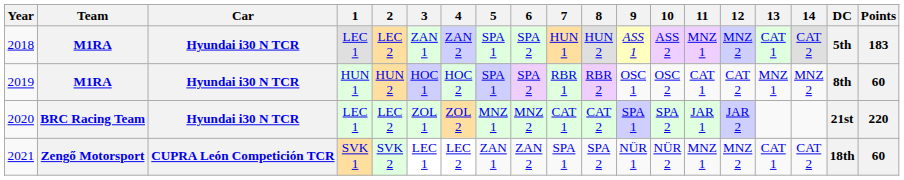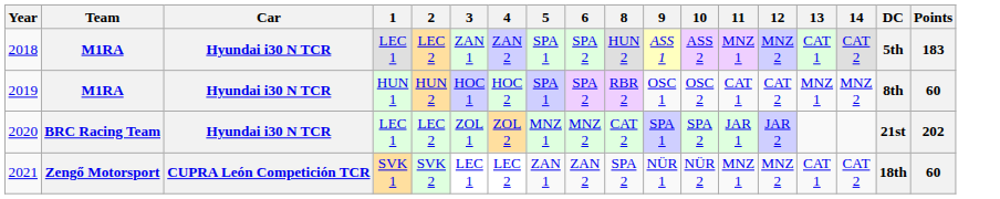 <table class="wikitable" style="text-align:center; font-size:85%">
 <tr>
 <th>Year</th>
 <th>Team</th>
 <th>Car</th>
 <th>1</th>
 <th>2</th>
 <th>3</th>
 <th>4</th>
 <th>5</th>
 <th>6</th>
-<th>7</th>
 <th>8</th>
 <th>9</th>
 <th>10</th>
 <th>11</th>
 <th>12</th>
 <th>13</th>
 <th>14</th>
 <th>DC</th>
 <th>Points</th>
 </tr>
 <tr>
 <td><a href='#'>2018</a></td>
 <th><a href='#'>M1RA</a></th>
 <th><a href='#'>Hyundai i30 N TCR</a></th>
 <td style="background:#DFDFDF;"><a href='#'>LEC<br>1</a><br></td>
 <td style="background:#FFDF9F;"><a href='#'>LEC<br>2</a><br></td>
 <td style="background:#DFFFDF;"><a href='#'>ZAN<br>1</a><br></td>
 <td style="background:#CFCFFF;"><a href='#'>ZAN<br>2</a><br></td>
 <td style="background:#DFFFDF;"><a href='#'>SPA<br>1</a><br></td>
 <td style="background:#DFFFDF;"><a href='#'>SPA<br>2</a><br></td>
-<td style="background:#FFDF9F;"><a href='#'>HUN<br>1</a><br></td>
 <td style="background:#DFDFDF;"><a href='#'>HUN<br>2</a><br></td>
 <td style="background:#FFFFBF;"><em><a href='#'>ASS<br>1</a></em><br></td>
 <td style="background:#EFCFFF;"><a href='#'>ASS<br>2</a><br></td>
 <td style="background:#EFCFFF;"><a href='#'>MNZ<br>1</a><br></td>
 <td style="background:#CFCFFF;"><a href='#'>MNZ<br>2</a><br></td>
 <td style="background:#DFFFDF;"><a href='#'>CAT<br>1</a><br></td>
 <td style="background:#DFDFDF;"><a href='#'>CAT<br>2</a><br></td>
 <th>5th</th>
 <th>183</th>
 </tr>
 <tr>
 <td><a href='#'>2019</a></td>
 <th><a href='#'>M1RA</a></th>
 <th><a href='#'>Hyundai i30 N TCR</a></th>
 <td style="background:#DFFFDF;"><a href='#'>HUN<br>1</a><br></td>
 <td style="background:#FFDF9F;"><a href='#'>HUN<br>2</a><br></td>
 <td style="background:#CFCFFF;"><a href='#'>HOC<br>1</a><br></td>
 <td style="background:#DFFFDF;"><a href='#'>HOC<br>2</a><br></td>
 <td style="background:#CFCFFF;"><a href='#'>SPA<br>1</a><br></td>
 <td style="background:#EFCFFF;"><a href='#'>SPA<br>2</a><br></td>
-<td style="background:#DFFFDF;"><a href='#'>RBR<br>1</a><br></td>
 <td style="background:#EFCFFF;"><a href='#'>RBR<br>2</a><br></td>
 <td><a href='#'>OSC<br>1</a></td>
 <td><a href='#'>OSC<br>2</a></td>
 <td><a href='#'>CAT<br>1</a></td>
 <td><a href='#'>CAT<br>2</a></td>
 <td><a href='#'>MNZ<br>1</a></td>
 <td><a href='#'>MNZ<br>2</a></td>
 <th>8th</th>
 <th>60</th>
 </tr>
 <tr>
 <td><a href='#'>2020</a></td>
 <th><a href='#'>BRC Racing Team</a></th>
 <th><a href='#'>Hyundai i30 N TCR</a></th>
 <td style="background:#DFFFDF;"><a href='#'>LEC<br>1</a><br></td>
 <td style="background:#DFFFDF;"><a href='#'>LEC<br>2</a><br></td>
 <td style="background:#DFFFDF;"><a href='#'>ZOL<br>1</a><br></td>
 <td style="background:#FFDF9F;"><a href='#'>ZOL<br>2</a><br></td>
 <td style="background:#DFFFDF;"><a href='#'>MNZ<br>1</a><br></td>
 <td style="background:#DFFFDF;"><a href='#'>MNZ<br>2</a><br></td>
-<td style="background:#DFFFDF;"><a href='#'>CAT<br>1</a><br></td>
 <td style="background:#DFFFDF;"><a href='#'>CAT<br>2</a><br></td>
 <td style="background:#CFCFFF;"><a href='#'>SPA<br>1</a><br></td>
 <td style="background:#DFFFDF;"><a href='#'>SPA<br>2</a><br></td>
 <td style="background:#DFFFDF;"><a href='#'>JAR<br>1</a><br></td>
 <td style="background:#CFCFFF;"><a href='#'>JAR<br>2</a><br></td>
 <td></td>
 <td></td>
 <th>21st</th>
-<th>220</th>
+<th>202</th>
 </tr>
 <tr>
 <td><a href='#'>2021</a></td>
 <th><a href='#'>Zengő Motorsport</a></th>
 <th><a href='#'>CUPRA León Competición TCR</a></th>
 <td style="background:#FFDF9F;"><a href='#'>SVK<br>1</a><br></td>
 <td style="background:#DFFFDF;"><a href='#'>SVK<br>2</a><br></td>
 <td style="background:#FFFFFF;"><a href='#'>LEC<br>1</a><br></td>
 <td style="background:#FFFFFF;"><a href='#'>LEC<br>2</a><br></td>
 <td><a href='#'>ZAN<br>1</a></td>
 <td><a href='#'>ZAN<br>2</a></td>
-<td><a href='#'>SPA<br>1</a></td>
 <td><a href='#'>SPA<br>2</a></td>
 <td><a href='#'>NÜR<br>1</a></td>
 <td><a href='#'>NÜR<br>2</a></td>
 <td><a href='#'>MNZ<br>1</a></td>
 <td><a href='#'>MNZ<br>2</a></td>
 <td><a href='#'>CAT<br>1</a></td>
 <td><a href='#'>CAT<br>2</a></td>
 <th>18th</th>
 <th>60</th>
 </tr>
 </table>
